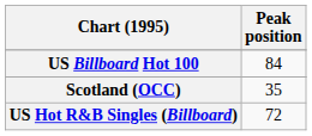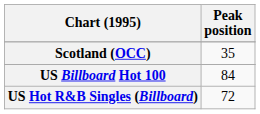 <table class="wikitable sortable plainrowheaders" style="text-align:center">
 <tr>
 <th scope="col">Chart (1995)</th>
 <th scope="col">Peak<br> position</th>
 </tr>
 <tr>
 </tr>
 <tr>
 </tr>
 <tr>
 </tr>
 <tr>
 </tr>
 <tr>
-<th scope="row">US <em><a href='#'>Billboard</a></em> <a href='#'>Hot 100</a></th>
-<td>84</td>
+<th scope="row">Scotland (<a href='#'>OCC</a>)</th>
+<td>35</td>
 </tr>
 <tr>
 </tr>
 <tr>
-<th scope="row">Scotland (<a href='#'>OCC</a>)</th>
-<td>35</td>
+<th scope="row">US <em><a href='#'>Billboard</a></em> <a href='#'>Hot 100</a></th>
+<td>84</td>
 </tr>
 <tr>
 <th scope="row">US <a href='#'>Hot R&B Singles</a> (<em><a href='#'>Billboard</a></em>)</th>
 <td>72</td>
 </tr>
 </table>
